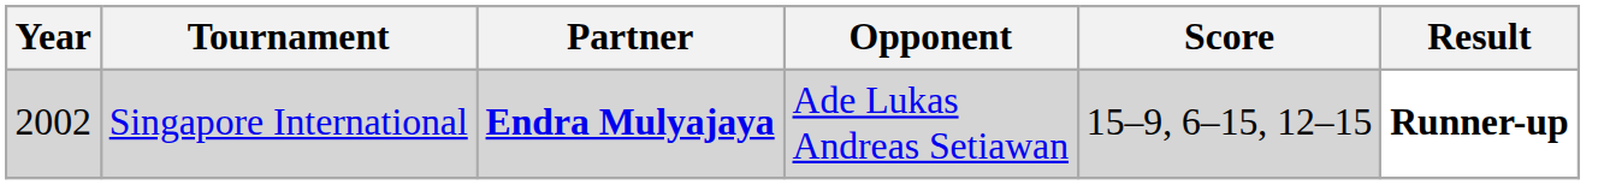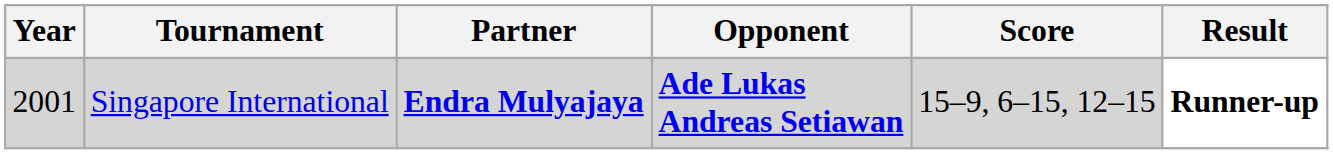 <table class="sortable wikitable" style="font-size: 90%;">
 <tr>
 <th>Year</th>
 <th>Tournament</th>
 <th>Partner</th>
 <th>Opponent</th>
 <th>Score</th>
 <th>Result</th>
 </tr>
 <tr style="background:#D5D5D5">
-<td align="center">2002</td>
+<td align="center">2001</td>
 <td align="left"><a href='#'>Singapore International</a></td>
 <td align="left"><strong> <a href='#'>Endra Mulyajaya</a></strong></td>
-<td align="left"> <a href='#'>Ade Lukas</a> <br>  <a href='#'>Andreas Setiawan</a></td>
+<td align="left"><strong> <a href='#'>Ade Lukas</a> <br>  <a href='#'>Andreas Setiawan</a></strong></td>
 <td align="left">15–9, 6–15, 12–15</td>
 <td style="text-align:left; background:white"> <strong>Runner-up</strong></td>
 </tr>
 <tr>
 </tr>
 </table>
